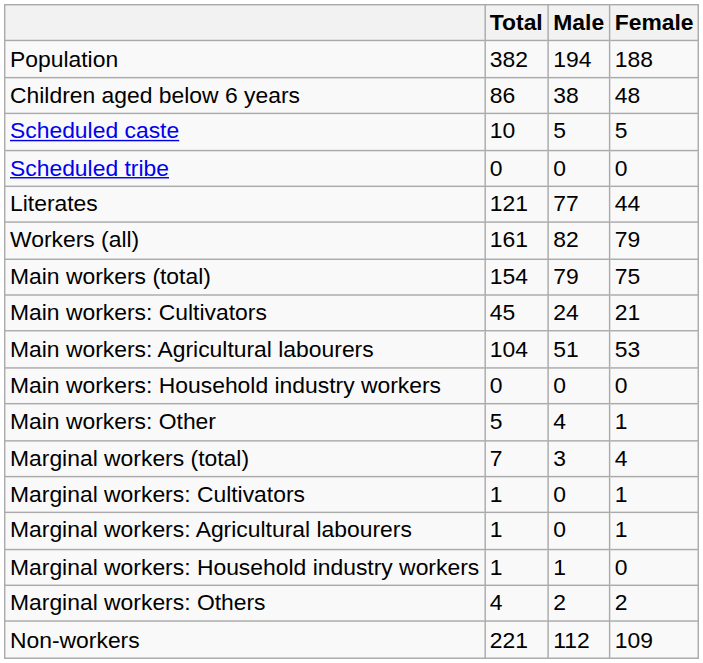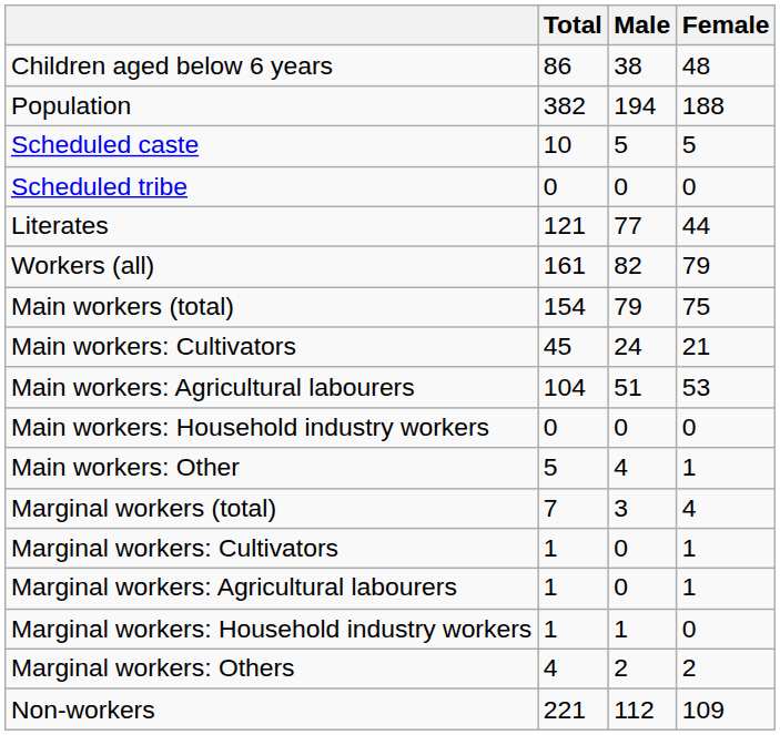 <table class="wikitable sortable">
 <tr>
 <th></th>
 <th>Total</th>
 <th>Male</th>
 <th>Female</th>
 </tr>
 <tr>
+<td>Children aged below 6 years</td>
+<td>86</td>
+<td>38</td>
+<td>48</td>
+</tr>
+<tr>
 <td>Population</td>
 <td>382</td>
 <td>194</td>
 <td>188</td>
-</tr>
-<tr>
-<td>Children aged below 6 years</td>
-<td>86</td>
-<td>38</td>
-<td>48</td>
 </tr>
 <tr>
 <td><a href='#'>Scheduled caste</a></td>
 <td>10</td>
 <td>5</td>
 <td>5</td>
 </tr>
 <tr>
 <td><a href='#'>Scheduled tribe</a></td>
 <td>0</td>
 <td>0</td>
 <td>0</td>
 </tr>
 <tr>
 <td>Literates</td>
 <td>121</td>
 <td>77</td>
 <td>44</td>
 </tr>
 <tr>
 <td>Workers (all)</td>
 <td>161</td>
 <td>82</td>
 <td>79</td>
 </tr>
 <tr>
 <td>Main workers (total)</td>
 <td>154</td>
 <td>79</td>
 <td>75</td>
 </tr>
 <tr>
 <td>Main workers: Cultivators</td>
 <td>45</td>
 <td>24</td>
 <td>21</td>
 </tr>
 <tr>
 <td>Main workers: Agricultural labourers</td>
 <td>104</td>
 <td>51</td>
 <td>53</td>
 </tr>
 <tr>
 <td>Main workers: Household industry workers</td>
 <td>0</td>
 <td>0</td>
 <td>0</td>
 </tr>
 <tr>
 <td>Main workers: Other</td>
 <td>5</td>
 <td>4</td>
 <td>1</td>
 </tr>
 <tr>
 <td>Marginal workers (total)</td>
 <td>7</td>
 <td>3</td>
 <td>4</td>
 </tr>
 <tr>
 <td>Marginal workers: Cultivators</td>
 <td>1</td>
 <td>0</td>
 <td>1</td>
 </tr>
 <tr>
 <td>Marginal workers: Agricultural labourers</td>
 <td>1</td>
 <td>0</td>
 <td>1</td>
 </tr>
 <tr>
 <td>Marginal workers: Household industry workers</td>
 <td>1</td>
 <td>1</td>
 <td>0</td>
 </tr>
 <tr>
 <td>Marginal workers: Others</td>
 <td>4</td>
 <td>2</td>
 <td>2</td>
 </tr>
 <tr>
 <td>Non-workers</td>
 <td>221</td>
 <td>112</td>
 <td>109</td>
 </tr>
 </table>
